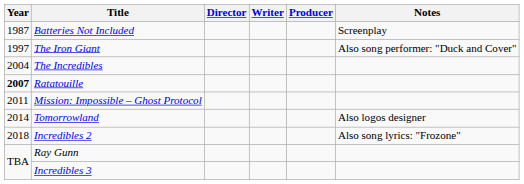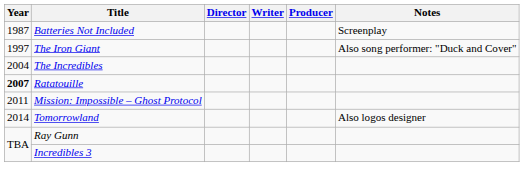 <table class="wikitable">
 <tr>
 <th>Year</th>
 <th>Title</th>
 <th><a href='#'>Director</a></th>
 <th><a href='#'>Writer</a></th>
 <th><a href='#'>Producer</a></th>
 <th>Notes</th>
 </tr>
 <tr>
 <td>1987</td>
 <td><em><a href='#'>Batteries Not Included</a></em></td>
 <td></td>
 <td></td>
 <td></td>
 <td>Screenplay</td>
 </tr>
 <tr>
 <td>1997</td>
 <td><em><a href='#'>The Iron Giant</a></em></td>
 <td></td>
 <td></td>
 <td></td>
 <td>Also song performer: "Duck and Cover"</td>
 </tr>
 <tr>
 <td>2004</td>
 <td><em><a href='#'>The Incredibles</a></em></td>
 <td></td>
 <td></td>
 <td></td>
 <td></td>
 </tr>
 <tr>
 <td><strong>2007</strong></td>
 <td><em><a href='#'>Ratatouille</a></em></td>
 <td></td>
 <td></td>
 <td></td>
 <td></td>
 </tr>
 <tr>
 <td>2011</td>
 <td><em><a href='#'>Mission: Impossible – Ghost Protocol</a></em></td>
 <td></td>
 <td></td>
 <td></td>
 <td></td>
 </tr>
 <tr>
 <td>2014</td>
 <td><em><a href='#'>Tomorrowland</a></em></td>
 <td></td>
 <td></td>
 <td></td>
 <td>Also logos designer</td>
 </tr>
 <tr>
-<td>2018</td>
-<td><em><a href='#'>Incredibles 2</a></em></td>
-<td></td>
-<td></td>
-<td></td>
-<td>Also song lyrics: "Frozone"</td>
-</tr>
-<tr>
 <td rowspan=2>TBA</td>
 <td><em>Ray Gunn</em></td>
 <td></td>
 <td></td>
 <td></td>
 <td></td>
 </tr>
 <tr>
 <td><em><a href='#'>Incredibles 3</a></em></td>
 <td></td>
 <td></td>
 <td></td>
 <td></td>
 </tr>
 </table>
